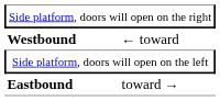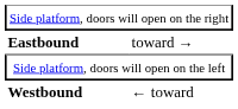 <table table border=0 cellspacing=0 cellpadding=3>
 <tr>
 <td style="border-bottom:solid 2px black;border-right:solid 2px black;border-left:solid 2px black;border-top:solid 1px gray;text-align:center;" colspan=2><small><a href='#'>Side platform</a>, doors will open on the right</small></td>
 </tr>
 <tr>
-<td style="border-bottom:solid 0px gray;"><strong>Westbound</strong></td>
-<td style="border-bottom:solid 0px gray;">← <strong></strong> toward  </td>
+<td style="border-bottom:solid 1px gray;"><strong>Eastbound</strong></td>
+<td style="border-bottom:solid 1px gray;"> <strong></strong> toward   →</td>
 </tr>
 <tr>
 <td style="border-bottom:solid 2px black;border-right:solid 2px black;border-left:solid 2px black;border-top:solid 1px gray;text-align:center;" colspan=2><small><a href='#'>Side platform</a>, doors will open on the left</small></td>
 </tr>
 <tr>
-<td style="border-bottom:solid 1px gray;"><strong>Eastbound</strong></td>
-<td style="border-bottom:solid 1px gray;"> <strong></strong> toward   →</td>
+<td style="border-bottom:solid 0px gray;"><strong>Westbound</strong></td>
+<td style="border-bottom:solid 0px gray;">← <strong></strong> toward  </td>
 </tr>
 </table>
